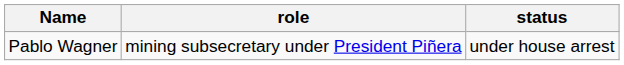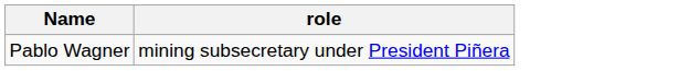 <table class="wikitable">
 <tr>
 <th>Name</th>
 <th>role</th>
-<th>status</th>
 </tr>
 <tr>
 <td>Pablo Wagner</td>
 <td>mining subsecretary under <a href='#'>President Piñera</a></td>
-<td>under house arrest</td>
 </tr>
 </table>
